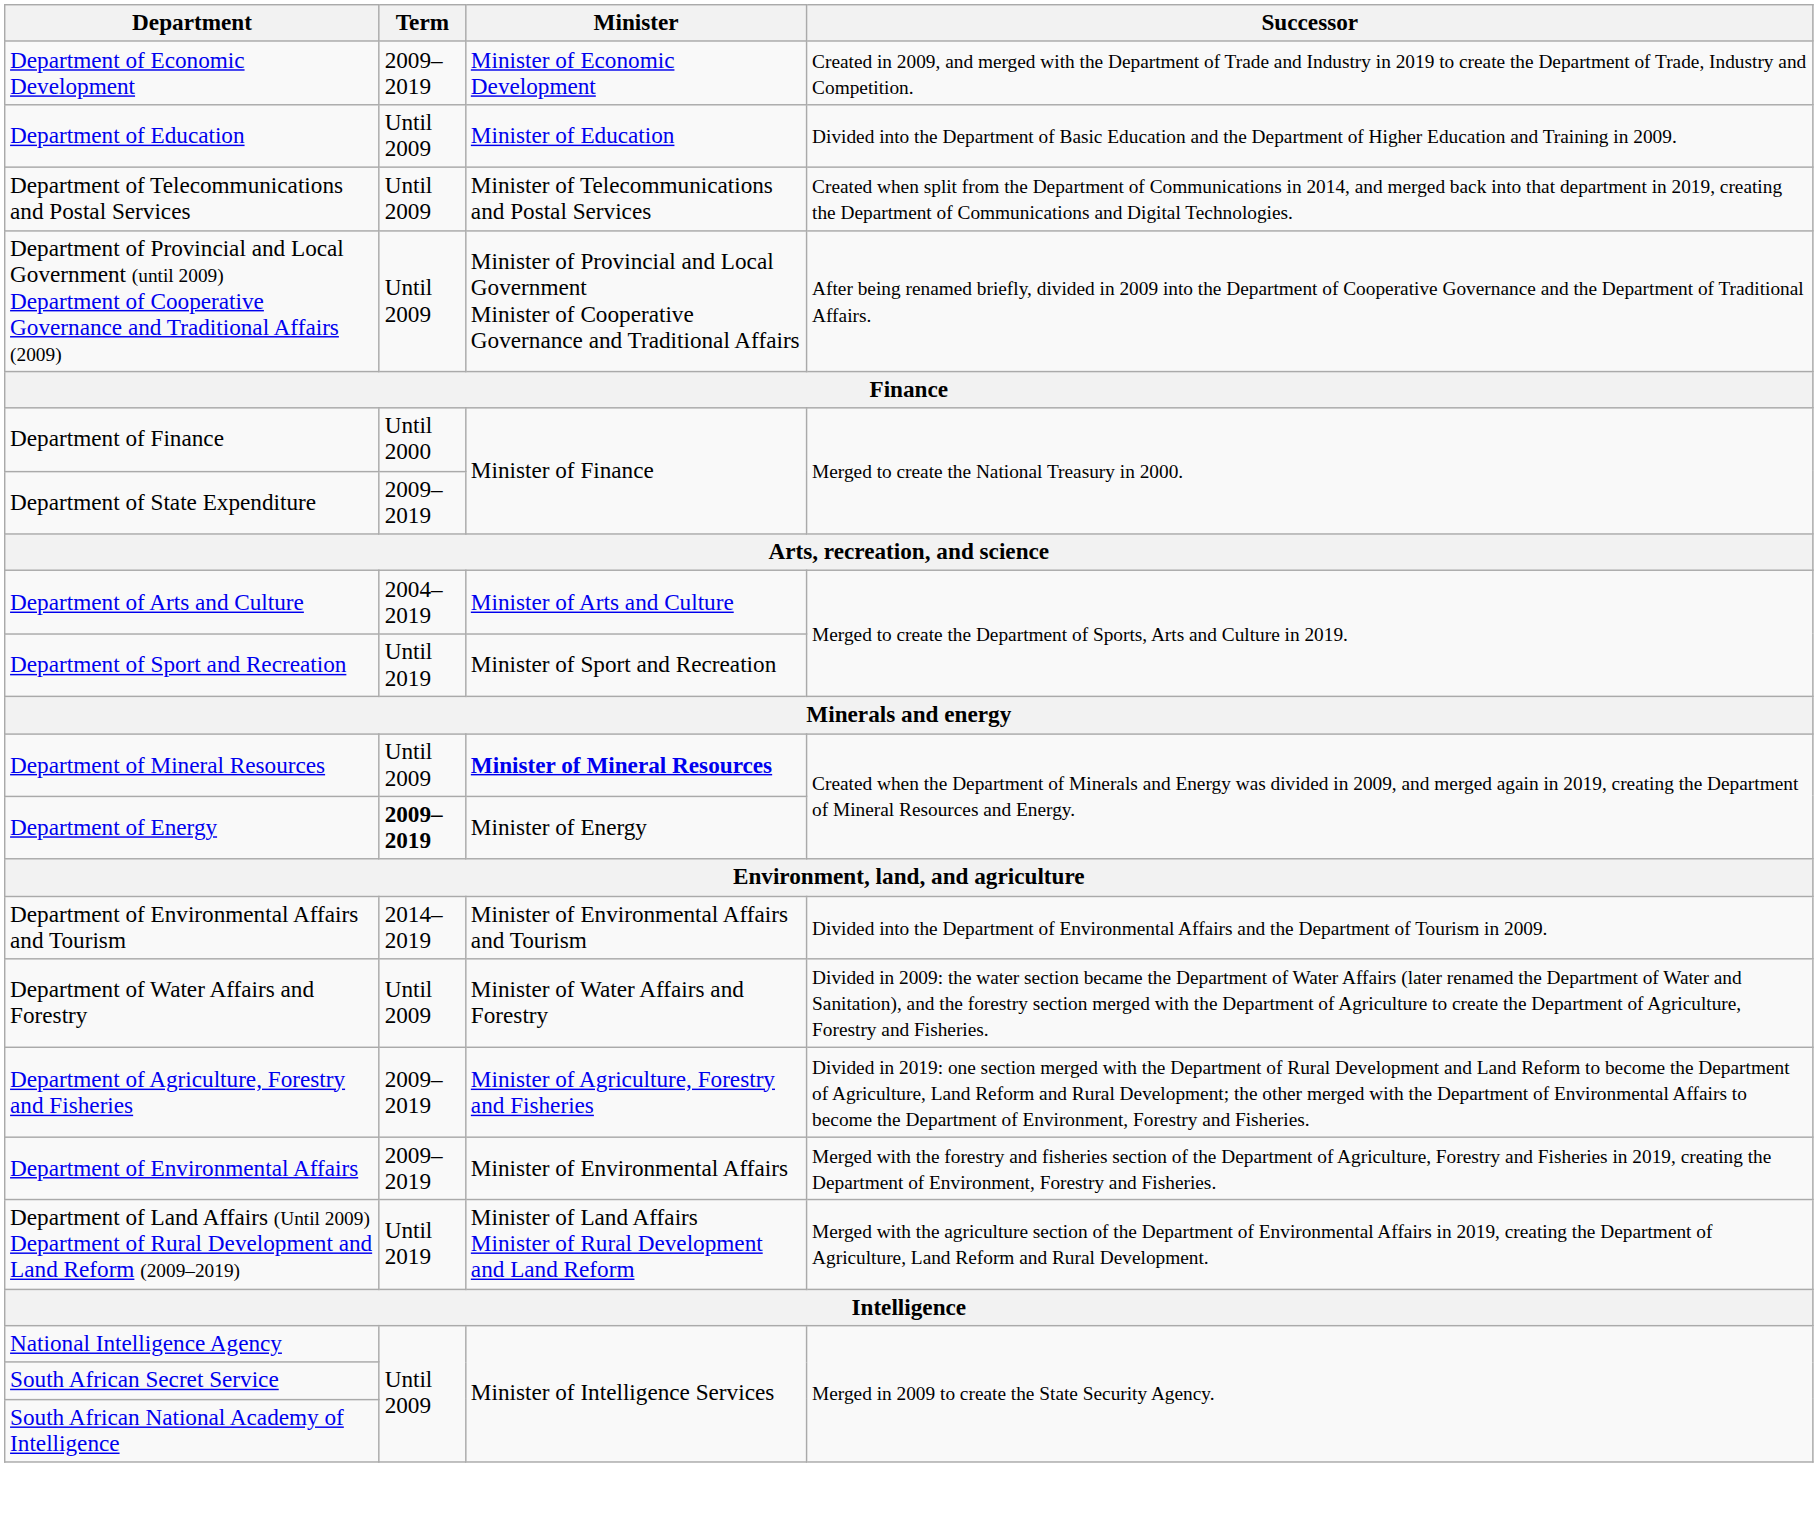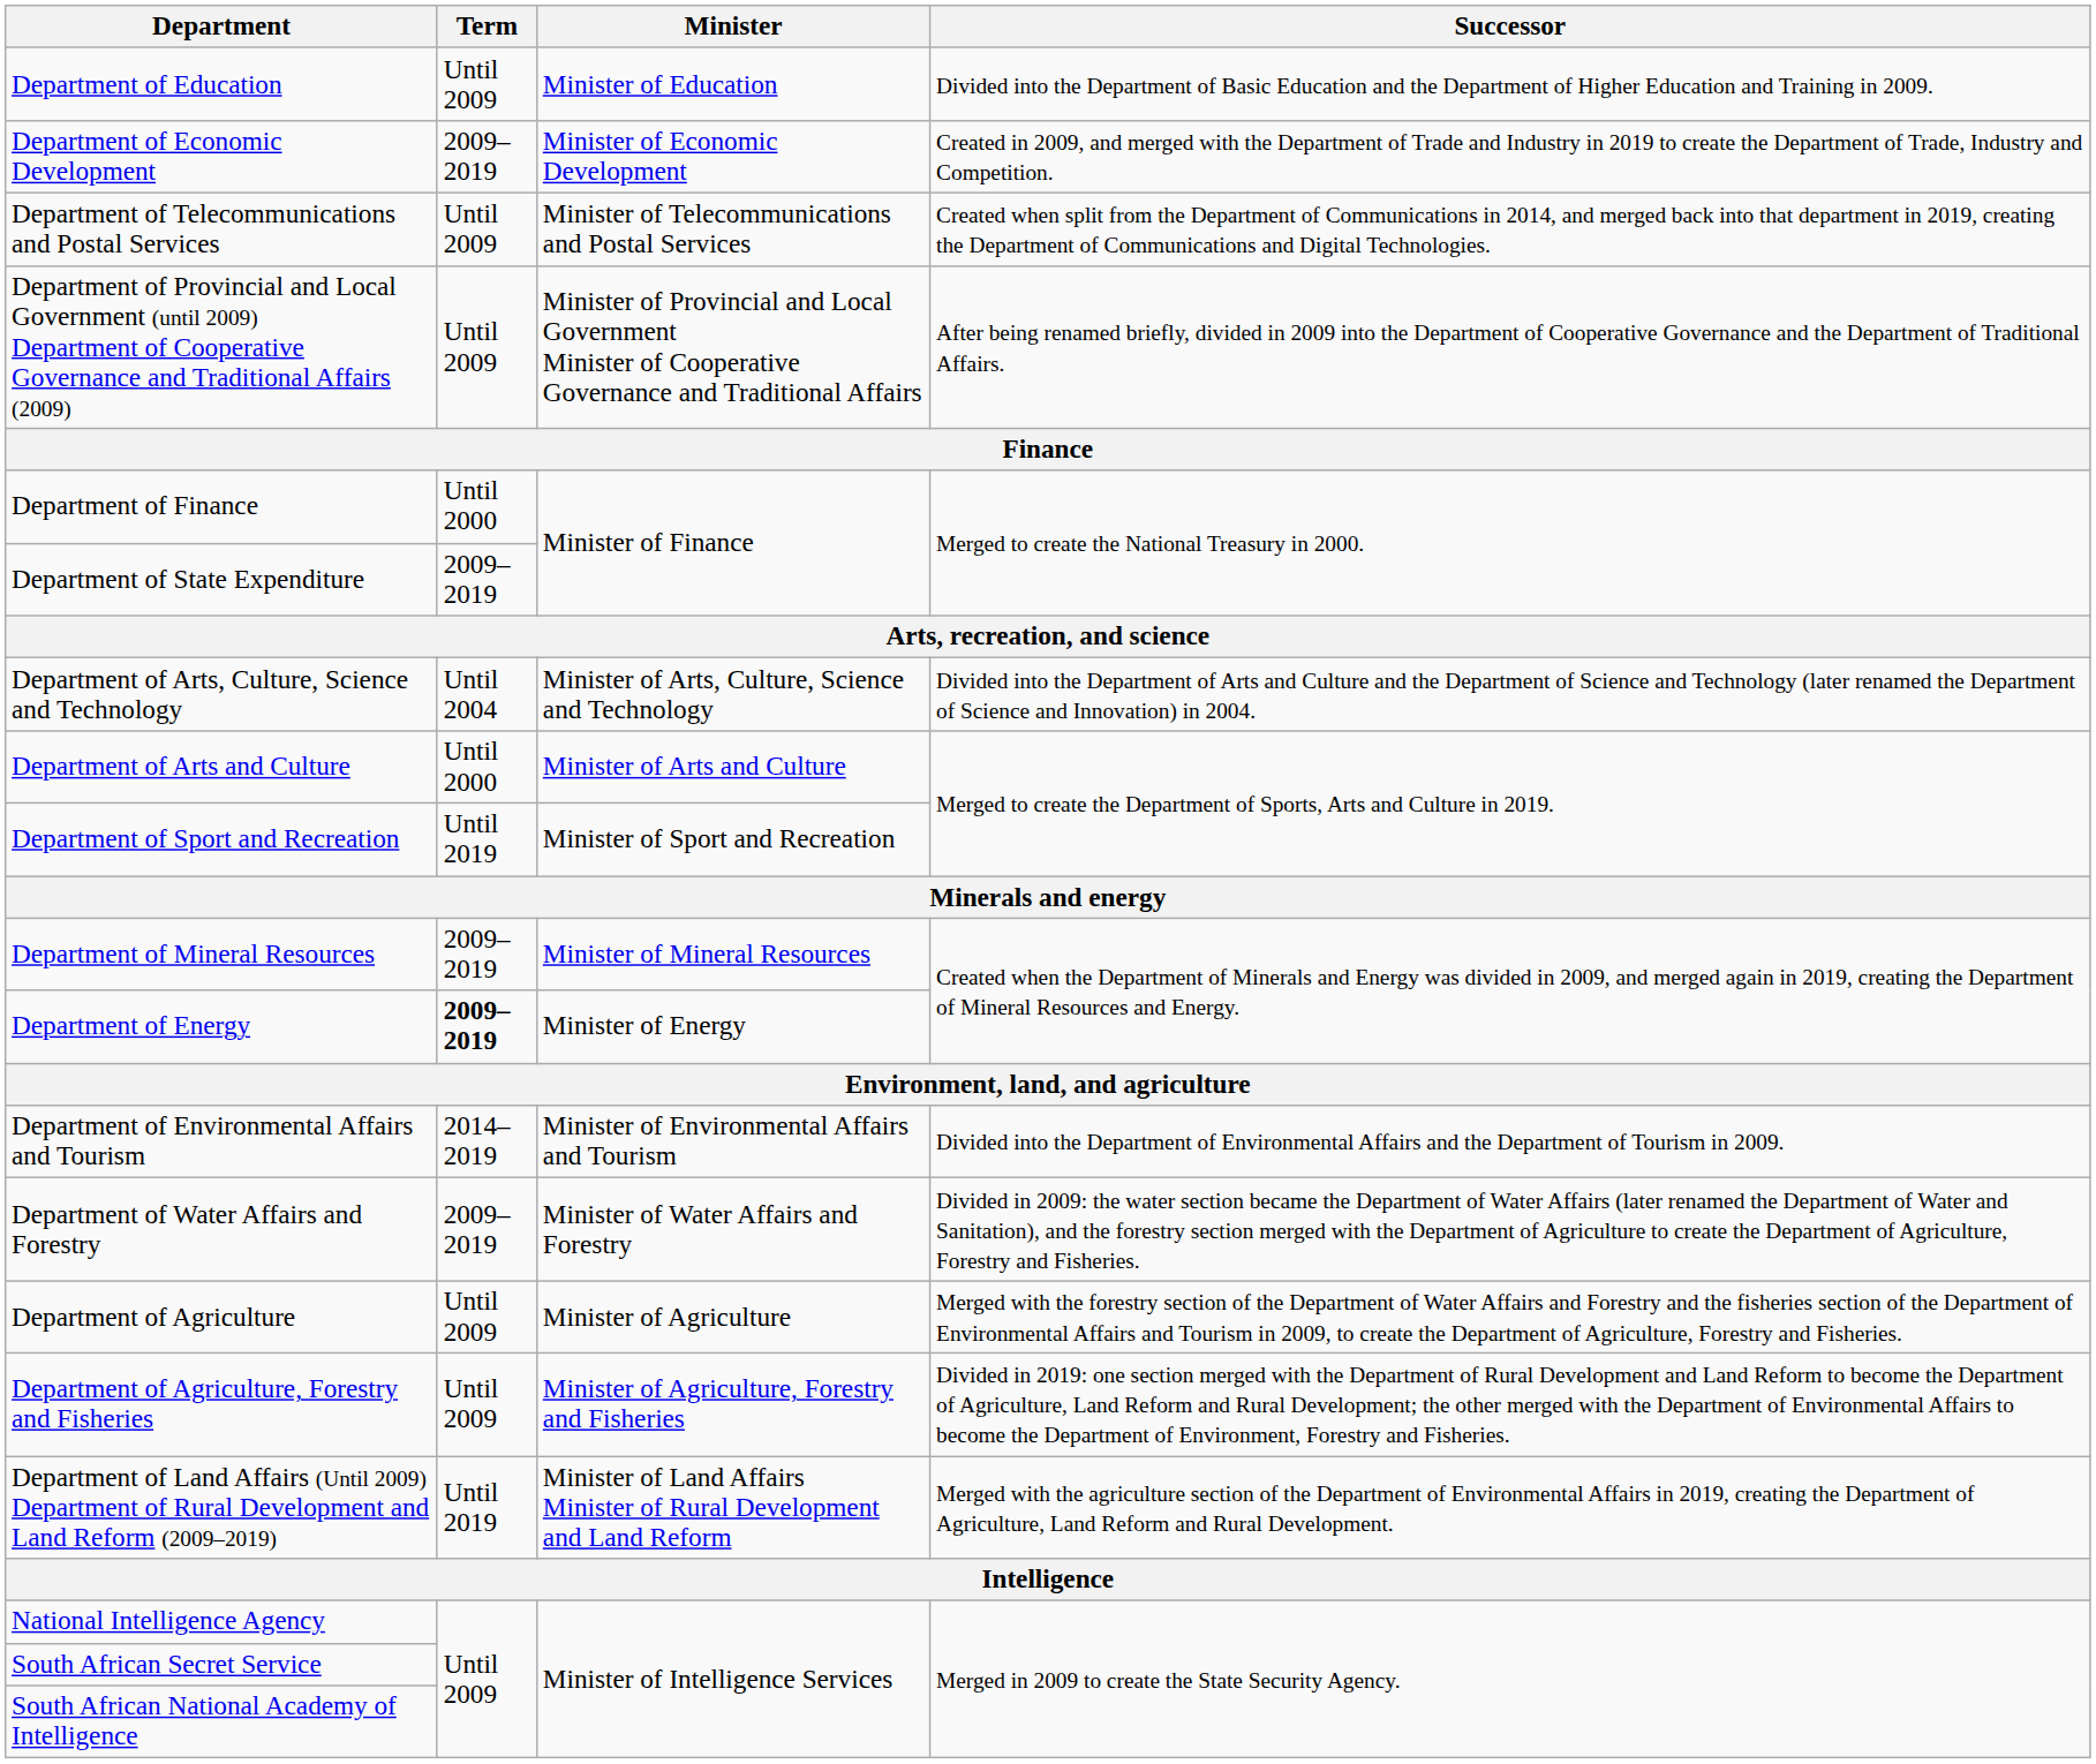 <table class="wikitable">
 <tr>
 <th>Department</th>
 <th>Term</th>
 <th>Minister</th>
 <th>Successor</th>
 </tr>
 <tr>
+<td><a href='#'>Department of Education</a></td>
+<td>Until 2009</td>
+<td><a href='#'>Minister of Education</a></td>
+<td><small>Divided into the Department of Basic Education and the Department of Higher Education and Training in 2009.</small></td>
+</tr>
+<tr>
 <td><a href='#'>Department of Economic Development</a></td>
 <td>2009–2019</td>
 <td><a href='#'>Minister of Economic Development</a></td>
 <td><small>Created in 2009, and merged with the Department of Trade and Industry in 2019 to create the Department of Trade, Industry and Competition.</small></td>
-</tr>
-<tr>
-<td><a href='#'>Department of Education</a></td>
-<td>Until 2009</td>
-<td><a href='#'>Minister of Education</a></td>
-<td><small>Divided into the Department of Basic Education and the Department of Higher Education and Training in 2009.</small></td>
 </tr>
 <tr>
 <td>Department of Telecommunications and Postal Services</td>
 <td>Until 2009</td>
 <td>Minister of Telecommunications and Postal Services</td>
 <td><small>Created when split from the Department of Communications in 2014, and merged back into that department in 2019, creating the Department of Communications and Digital Technologies.</small></td>
 </tr>
 <tr>
 <td>Department of Provincial and Local Government <small>(until 2009)</small><br><a href='#'>Department of Cooperative Governance and Traditional Affairs</a> <small>(2009)</small></td>
 <td>Until 2009</td>
 <td>Minister of Provincial and Local Government<br>Minister of Cooperative Governance and Traditional Affairs</td>
 <td><small>After being renamed briefly, divided in 2009 into the Department of Cooperative Governance and the Department of Traditional Affairs.</small></td>
 </tr>
 <tr>
 <th colspan="4"><strong>Finance</strong></th>
 </tr>
 <tr>
 <td>Department of Finance</td>
 <td>Until 2000</td>
 <td rowspan="2">Minister of Finance</td>
 <td rowspan="2"><small>Merged to create the National Treasury in 2000.</small></td>
 </tr>
 <tr>
 <td>Department of State Expenditure</td>
 <td>2009–2019</td>
 </tr>
 <tr>
 <th colspan="4">Arts, recreation, and science</th>
 </tr>
 <tr>
+<td>Department of Arts, Culture, Science and Technology</td>
+<td>Until 2004</td>
+<td>Minister of Arts, Culture, Science and Technology</td>
+<td><small>Divided into the Department of Arts and Culture and the Department of Science and Technology (later renamed the Department of Science and Innovation) in 2004.</small></td>
+</tr>
+<tr>
 <td><a href='#'>Department of Arts and Culture</a></td>
-<td>2004–2019</td>
+<td>Until 2000</td>
 <td><a href='#'>Minister of Arts and Culture</a></td>
 <td rowspan="2"><small>Merged to create the Department of Sports, Arts and Culture in 2019.</small></td>
 </tr>
 <tr>
 <td><a href='#'>Department of Sport and Recreation</a></td>
 <td>Until 2019</td>
 <td>Minister of Sport and Recreation</td>
 </tr>
 <tr>
 <th colspan="4"><strong>Minerals and energy</strong></th>
 </tr>
 <tr>
 <td><a href='#'>Department of Mineral Resources</a></td>
-<td>Until 2009</td>
-<td><strong><a href='#'>Minister of Mineral Resources</a></strong></td>
+<td>2009–2019</td>
+<td><a href='#'>Minister of Mineral Resources</a></td>
 <td rowspan="2"><small>Created when the Department of Minerals and Energy was divided in 2009, and merged again in 2019, creating the Department of Mineral Resources and Energy.</small></td>
 </tr>
 <tr>
 <td><a href='#'>Department of Energy</a></td>
 <td><strong>2009–2019</strong></td>
 <td>Minister of Energy</td>
 </tr>
 <tr>
 <th colspan="4">Environment, land, and agriculture</th>
 </tr>
 <tr>
 <td>Department of Environmental Affairs and Tourism</td>
 <td>2014–2019</td>
 <td>Minister of Environmental Affairs and Tourism</td>
 <td><small>Divided into the Department of Environmental Affairs and the Department of Tourism in 2009.</small></td>
 </tr>
 <tr>
 <td>Department of Water Affairs and Forestry</td>
-<td>Until 2009</td>
+<td>2009–2019</td>
 <td>Minister of Water Affairs and Forestry</td>
 <td><small>Divided in 2009: the water section became the Department of Water Affairs (later renamed the Department of Water and Sanitation), and the forestry section merged with the Department of Agriculture to create the Department of Agriculture, Forestry and Fisheries.</small></td>
 </tr>
 <tr>
+<td>Department of Agriculture</td>
+<td>Until 2009</td>
+<td>Minister of Agriculture</td>
+<td><small>Merged with the forestry section of the Department of Water Affairs and Forestry and the fisheries section of the Department of Environmental Affairs and Tourism in 2009, to create the Department of Agriculture, Forestry and Fisheries.</small></td>
+</tr>
+<tr>
 <td><a href='#'>Department of Agriculture, Forestry and Fisheries</a></td>
-<td>2009–2019</td>
+<td>Until 2009</td>
 <td><a href='#'>Minister of Agriculture, Forestry and Fisheries</a></td>
 <td><small>Divided in 2019: one section merged with the Department of Rural Development and Land Reform to become the Department of Agriculture, Land Reform and Rural Development; the other merged with the Department of Environmental Affairs to become the Department of Environment, Forestry and Fisheries.</small></td>
-</tr>
-<tr>
-<td><a href='#'>Department of Environmental Affairs</a></td>
-<td>2009–2019</td>
-<td>Minister of Environmental Affairs</td>
-<td><small>Merged with the forestry and fisheries section of the Department of Agriculture, Forestry and Fisheries in 2019, creating the Department of Environment, Forestry and Fisheries.</small></td>
 </tr>
 <tr>
 <td>Department of Land Affairs <small>(Until 2009)</small><br><a href='#'>Department of Rural Development and Land Reform</a> <small>(2009–2019)</small></td>
 <td>Until 2019</td>
 <td>Minister of Land Affairs<br><a href='#'>Minister of Rural Development and Land Reform</a></td>
 <td><small>Merged with the agriculture section of the Department of Environmental Affairs in 2019, creating the Department of Agriculture, Land Reform and Rural Development.</small></td>
 </tr>
 <tr>
 <th colspan="4">Intelligence</th>
 </tr>
 <tr>
 <td><a href='#'>National Intelligence Agency</a></td>
 <td rowspan="3">Until 2009</td>
 <td rowspan="3">Minister of Intelligence Services</td>
 <td rowspan="3"><small>Merged in 2009 to create the State Security Agency.</small></td>
 </tr>
 <tr>
 <td><a href='#'>South African Secret Service</a></td>
 </tr>
 <tr>
 <td><a href='#'>South African National Academy of Intelligence</a></td>
 </tr>
 </table>
